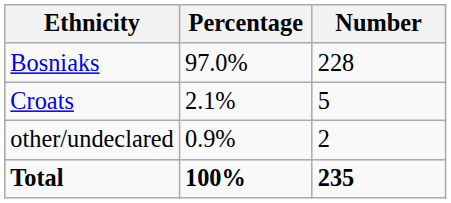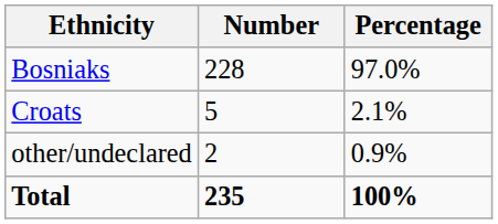 <table class="wikitable">
 <tr>
 <th width="100px">Ethnicity</th>
+<th width="80px">Number</th>
 <th width="80px">Percentage</th>
-<th width="80px">Number</th>
 </tr>
 <tr>
 <td><a href='#'>Bosniaks</a></td>
+<td>228</td>
 <td>97.0%</td>
-<td>228</td>
 </tr>
 <tr>
 <td><a href='#'>Croats</a></td>
+<td>5</td>
 <td>2.1%</td>
-<td>5</td>
 </tr>
 <tr>
 <td>other/undeclared</td>
+<td>2</td>
 <td>0.9%</td>
-<td>2</td>
 </tr>
 <tr>
 <td><strong>Total</strong></td>
+<td><strong>235</strong></td>
 <td><strong>100%</strong></td>
-<td><strong>235</strong></td>
 </tr>
 </table>
